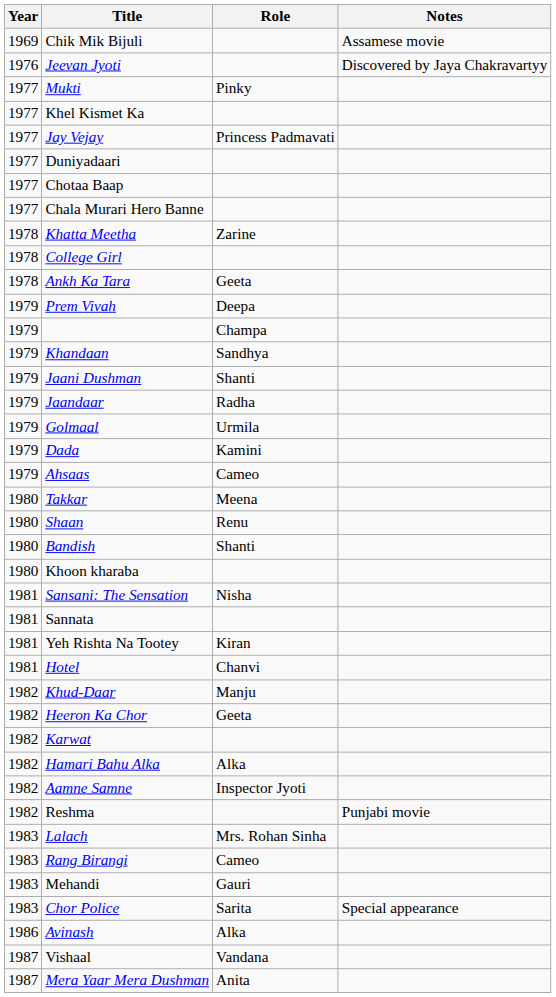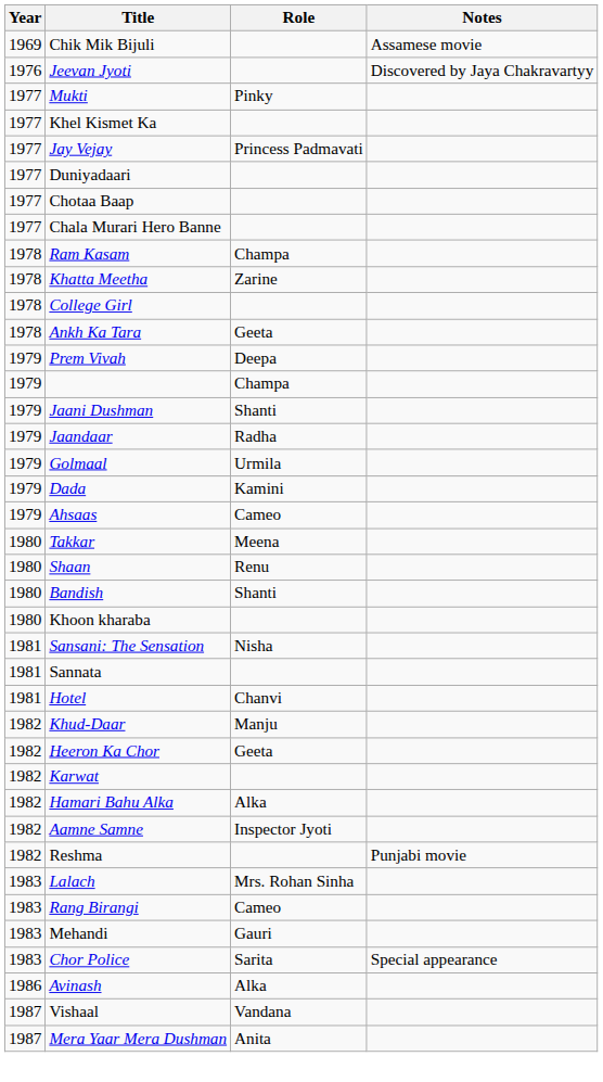 <table class="wikitable sortable">
 <tr>
 <th>Year</th>
 <th>Title</th>
 <th>Role</th>
 <th>Notes</th>
 </tr>
 <tr>
 <td>1969</td>
 <td>Chik Mik Bijuli</td>
 <td></td>
 <td>Assamese movie</td>
 </tr>
 <tr>
 <td>1976</td>
 <td><em><a href='#'>Jeevan Jyoti</a></em></td>
 <td></td>
 <td>Discovered by Jaya Chakravartyy</td>
 </tr>
 <tr>
 <td>1977</td>
 <td><em><a href='#'>Mukti</a></em></td>
 <td>Pinky</td>
 <td></td>
 </tr>
 <tr>
 <td>1977</td>
 <td>Khel Kismet Ka</td>
 <td></td>
 <td></td>
 </tr>
 <tr>
 <td>1977</td>
 <td><em><a href='#'>Jay Vejay</a></em></td>
 <td>Princess Padmavati</td>
 <td></td>
 </tr>
 <tr>
 <td>1977</td>
 <td>Duniyadaari</td>
 <td></td>
 <td></td>
 </tr>
 <tr>
 <td>1977</td>
 <td>Chotaa Baap</td>
 <td></td>
 <td></td>
 </tr>
 <tr>
 <td>1977</td>
 <td>Chala Murari Hero Banne</td>
 <td></td>
 <td></td>
 </tr>
 <tr>
 <td>1978</td>
+<td><em><a href='#'>Ram Kasam</a></em></td>
+<td>Champa</td>
+<td></td>
+</tr>
+<tr>
+<td>1978</td>
 <td><em><a href='#'>Khatta Meetha</a></em></td>
 <td>Zarine</td>
 <td></td>
 </tr>
 <tr>
 <td>1978</td>
 <td><em><a href='#'>College Girl</a></em></td>
 <td></td>
 <td></td>
 </tr>
 <tr>
 <td>1978</td>
 <td><em><a href='#'>Ankh Ka Tara</a></em></td>
 <td>Geeta</td>
 <td></td>
 </tr>
 <tr>
 <td>1979</td>
 <td><em><a href='#'>Prem Vivah</a></em></td>
 <td>Deepa</td>
 <td></td>
 </tr>
 <tr>
 <td>1979</td>
 <td></td>
 <td>Champa</td>
-<td></td>
-</tr>
-<tr>
-<td>1979</td>
-<td><em><a href='#'>Khandaan</a></em></td>
-<td>Sandhya</td>
 <td></td>
 </tr>
 <tr>
 <td>1979</td>
 <td><em><a href='#'>Jaani Dushman</a></em></td>
 <td>Shanti</td>
 <td></td>
 </tr>
 <tr>
 <td>1979</td>
 <td><em><a href='#'>Jaandaar</a></em></td>
 <td>Radha</td>
 <td></td>
 </tr>
 <tr>
 <td>1979</td>
 <td><em><a href='#'>Golmaal</a></em></td>
 <td>Urmila</td>
 <td></td>
 </tr>
 <tr>
 <td>1979</td>
 <td><em><a href='#'>Dada</a></em></td>
 <td>Kamini</td>
 <td></td>
 </tr>
 <tr>
 <td>1979</td>
 <td><em><a href='#'>Ahsaas</a></em></td>
 <td>Cameo</td>
 <td></td>
 </tr>
 <tr>
 <td>1980</td>
 <td><em><a href='#'>Takkar</a></em></td>
 <td>Meena</td>
 <td></td>
 </tr>
 <tr>
 <td>1980</td>
 <td><em><a href='#'>Shaan</a></em></td>
 <td>Renu</td>
 <td></td>
 </tr>
 <tr>
 <td>1980</td>
 <td><em><a href='#'>Bandish</a></em></td>
 <td>Shanti</td>
 <td></td>
 </tr>
 <tr>
 <td>1980</td>
 <td>Khoon kharaba</td>
 <td></td>
 <td></td>
 </tr>
 <tr>
 <td>1981</td>
 <td><em><a href='#'>Sansani: The Sensation</a></em></td>
 <td>Nisha</td>
 <td></td>
 </tr>
 <tr>
 <td>1981</td>
 <td>Sannata</td>
 <td></td>
-<td></td>
-</tr>
-<tr>
-<td>1981</td>
-<td>Yeh Rishta Na Tootey</td>
-<td>Kiran</td>
 <td></td>
 </tr>
 <tr>
 <td>1981</td>
 <td><em><a href='#'>Hotel</a></em></td>
 <td>Chanvi</td>
 <td></td>
 </tr>
 <tr>
 <td>1982</td>
 <td><em><a href='#'>Khud-Daar</a></em></td>
 <td>Manju</td>
 <td></td>
 </tr>
 <tr>
 <td>1982</td>
 <td><em><a href='#'>Heeron Ka Chor</a></em></td>
 <td>Geeta</td>
 <td></td>
 </tr>
 <tr>
 <td>1982</td>
 <td><em><a href='#'>Karwat</a></em></td>
 <td></td>
 <td></td>
 </tr>
 <tr>
 <td>1982</td>
 <td><em><a href='#'>Hamari Bahu Alka</a></em></td>
 <td>Alka</td>
 <td></td>
 </tr>
 <tr>
 <td>1982</td>
 <td><em><a href='#'>Aamne Samne</a></em></td>
 <td>Inspector Jyoti</td>
 <td></td>
 </tr>
 <tr>
 <td>1982</td>
 <td>Reshma</td>
 <td></td>
 <td>Punjabi movie</td>
 </tr>
 <tr>
 <td>1983</td>
 <td><em><a href='#'>Lalach</a></em></td>
 <td>Mrs. Rohan Sinha</td>
 <td></td>
 </tr>
 <tr>
 <td>1983</td>
 <td><em><a href='#'>Rang Birangi</a></em></td>
 <td>Cameo</td>
 <td></td>
 </tr>
 <tr>
 <td>1983</td>
 <td>Mehandi</td>
 <td>Gauri</td>
 <td></td>
 </tr>
 <tr>
 <td>1983</td>
 <td><em><a href='#'>Chor Police</a></em></td>
 <td>Sarita</td>
 <td>Special appearance</td>
 </tr>
 <tr>
 <td>1986</td>
 <td><em><a href='#'>Avinash</a></em></td>
 <td>Alka</td>
 <td></td>
 </tr>
 <tr>
 <td>1987</td>
 <td>Vishaal</td>
 <td>Vandana</td>
 <td></td>
 </tr>
 <tr>
 <td>1987</td>
 <td><em><a href='#'>Mera Yaar Mera Dushman</a></em></td>
 <td>Anita</td>
 <td></td>
 </tr>
 </table>
